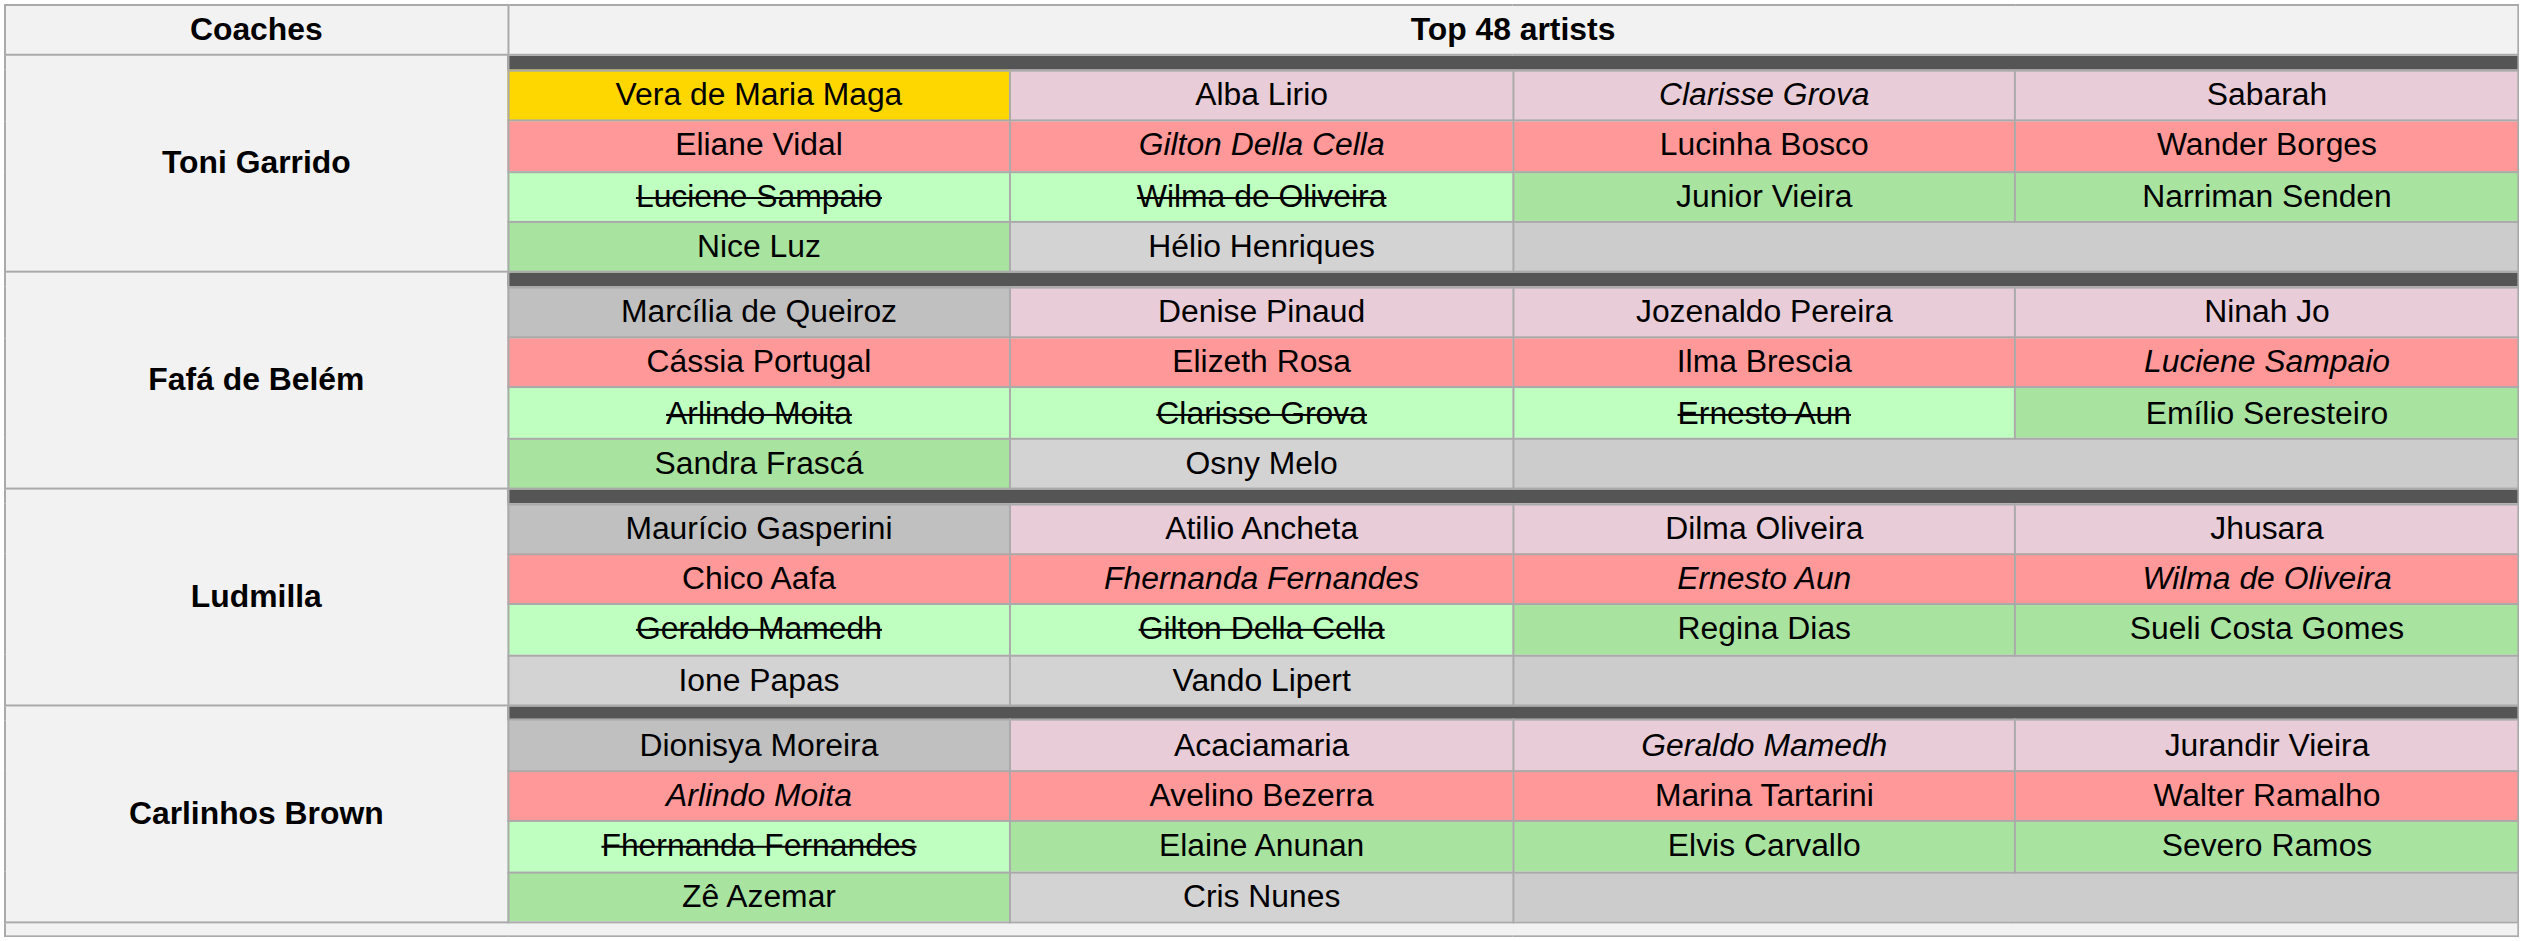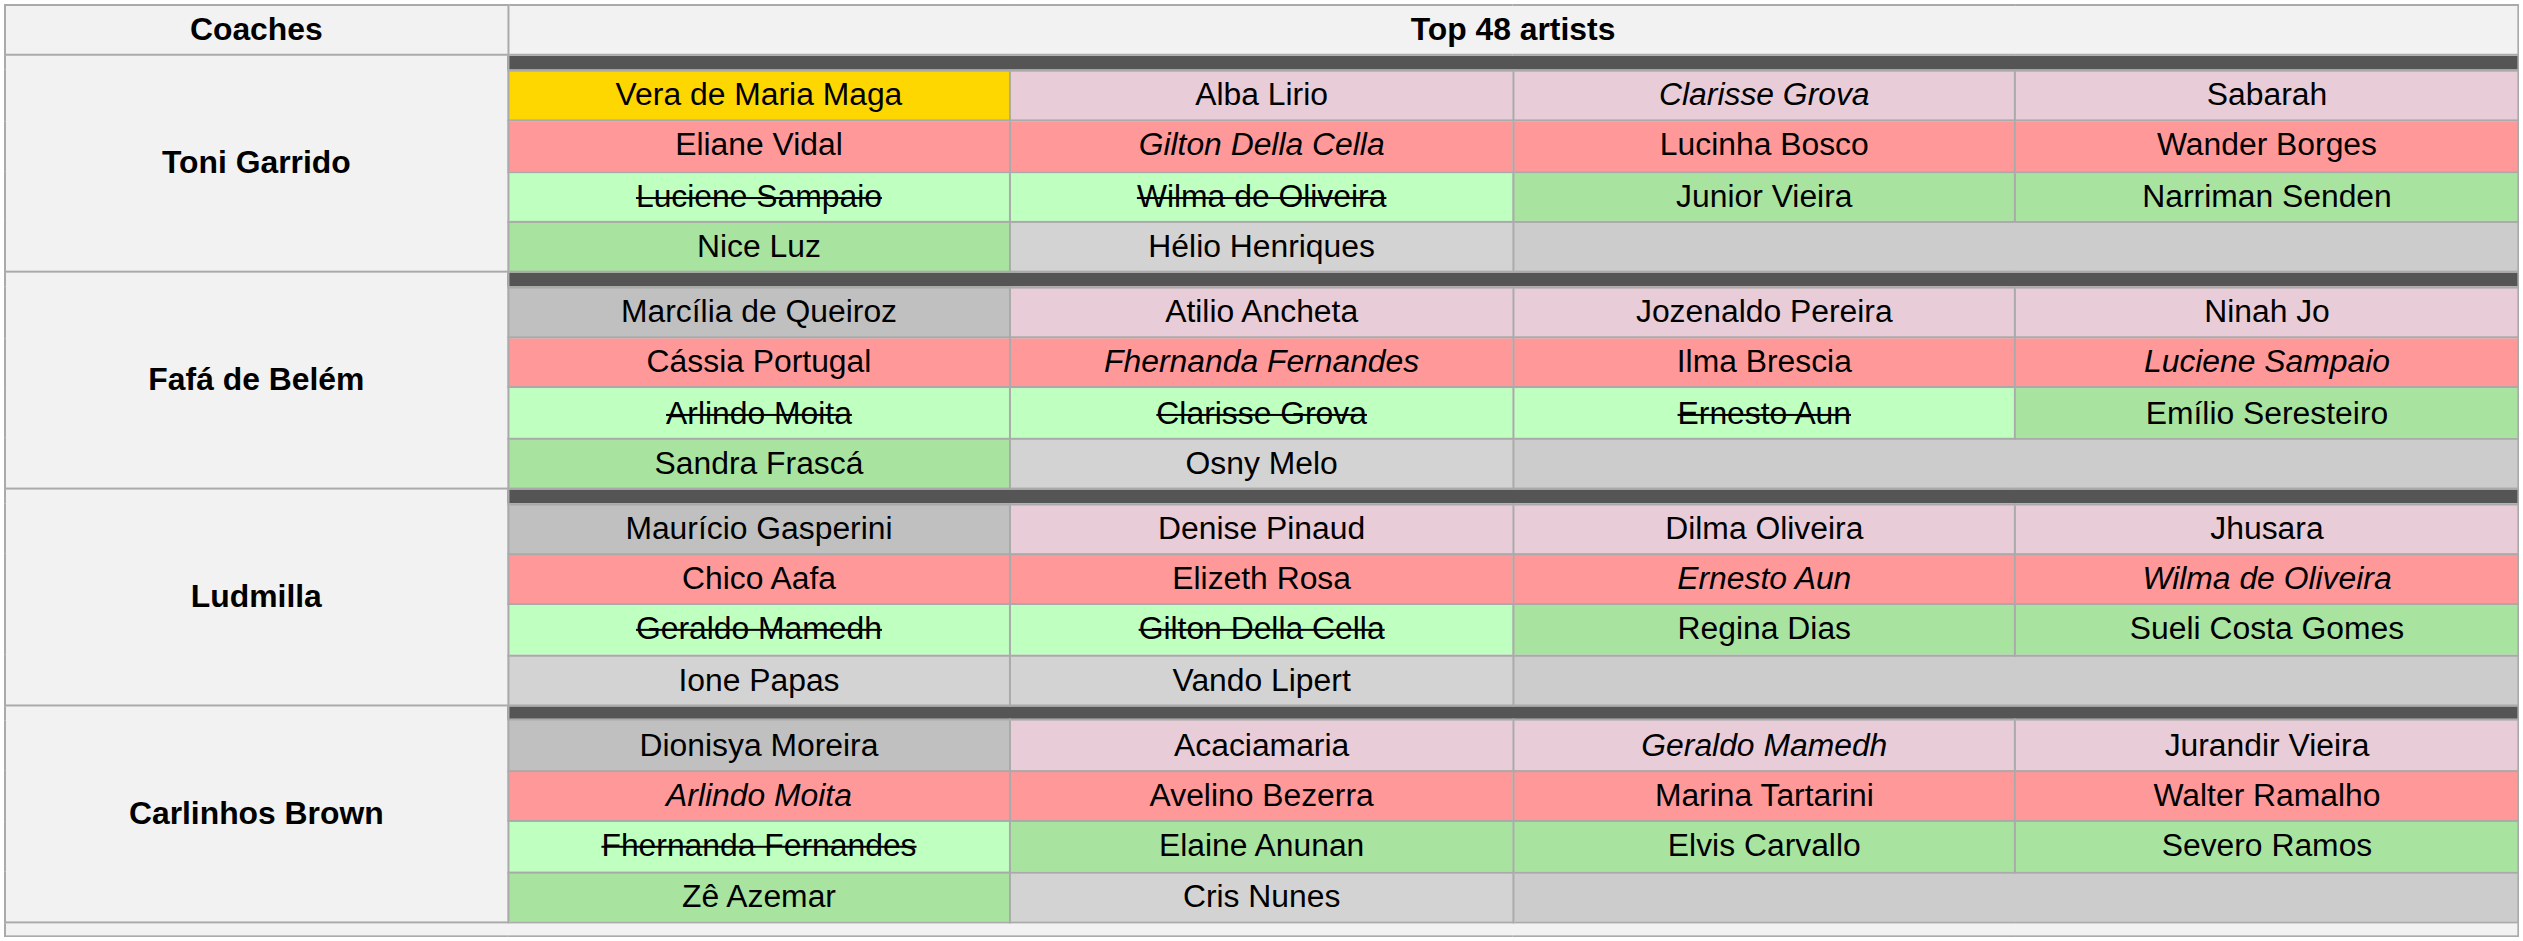 <table class="wikitable" style="text-align:center; width:100%;">
 <tr>
 <th scope="col">Coaches</th>
 <th scope="col" colspan=5>Top 48 artists</th>
 </tr>
 <tr>
 <th rowspan=5 width="20%">Toni Garrido</th>
 <td bgcolor=555555 colspan=5></td>
 </tr>
 <tr>
 <td bgcolor=#FFD700 width="20%">Vera de Maria Maga</td>
 <td bgcolor=#E8CCD7 width="20%">Alba Lirio</td>
 <td bgcolor=#E8CCD7 width="20%"><em>Clarisse Grova</em></td>
 <td bgcolor=#E8CCD7>Sabarah</td>
 </tr>
 <tr>
 <td bgcolor=#FF9999>Eliane Vidal</td>
 <td bgcolor=#FF9999><em>Gilton Della Cella</em></td>
 <td bgcolor=#FF9999>Lucinha Bosco</td>
 <td bgcolor=#FF9999>Wander Borges</td>
 </tr>
 <tr>
 <td bgcolor=#BFFFC0><s>Luciene Sampaio</s></td>
 <td bgcolor=#BFFFC0><s>Wilma de Oliveira</s></td>
 <td bgcolor=#A8E4A0>Junior Vieira</td>
 <td bgcolor=#A8E4A0>Narriman Senden</td>
 </tr>
 <tr>
 <td bgcolor=#A8E4A0>Nice Luz</td>
 <td bgcolor=#D3D3D3>Hélio Henriques</td>
 <td bgcolor=#CCCCCC colspan=2></td>
 </tr>
 <tr>
 <th rowspan=5>Fafá de Belém</th>
 <td bgcolor=555555 colspan=5></td>
 </tr>
 <tr>
 <td bgcolor=#C0C0C0>Marcília de Queiroz</td>
-<td bgcolor=#E8CCD7>Denise Pinaud</td>
+<td bgcolor=#E8CCD7>Atilio Ancheta</td>
 <td bgcolor=#E8CCD7>Jozenaldo Pereira</td>
 <td bgcolor=#E8CCD7>Ninah Jo</td>
 </tr>
 <tr>
 <td bgcolor=#FF9999>Cássia Portugal</td>
-<td bgcolor=#FF9999>Elizeth Rosa</td>
+<td bgcolor=#FF9999><em>Fhernanda Fernandes</em></td>
 <td bgcolor=#FF9999>Ilma Brescia</td>
 <td bgcolor=#FF9999><em>Luciene Sampaio</em></td>
 </tr>
 <tr>
 <td bgcolor=#BFFFC0><s>Arlindo Moita</s></td>
 <td bgcolor=#BFFFC0><s>Clarisse Grova</s></td>
 <td bgcolor=#BFFFC0><s>Ernesto Aun</s></td>
 <td bgcolor=#A8E4A0>Emílio Seresteiro</td>
 </tr>
 <tr>
 <td bgcolor=#A8E4A0>Sandra Frascá</td>
 <td bgcolor=#D3D3D3>Osny Melo</td>
 <td bgcolor=#CCCCCC colspan=2></td>
 </tr>
 <tr>
 <th rowspan=5>Ludmilla</th>
 <td bgcolor=555555 colspan=5></td>
 </tr>
 <tr>
 <td bgcolor=#C0C0C0>Maurício Gasperini</td>
-<td bgcolor=#E8CCD7>Atilio Ancheta</td>
+<td bgcolor=#E8CCD7>Denise Pinaud</td>
 <td bgcolor=#E8CCD7>Dilma Oliveira</td>
 <td bgcolor=#E8CCD7 width="20%">Jhusara</td>
 </tr>
 <tr>
 <td bgcolor=#FF9999>Chico Aafa</td>
-<td bgcolor=#FF9999><em>Fhernanda Fernandes</em></td>
+<td bgcolor=#FF9999>Elizeth Rosa</td>
 <td bgcolor=#FF9999><em>Ernesto Aun</em></td>
 <td bgcolor=#FF9999><em>Wilma de Oliveira</em></td>
 </tr>
 <tr>
 <td bgcolor=#BFFFC0><s>Geraldo Mamedh</s></td>
 <td bgcolor=#BFFFC0><s>Gilton Della Cella</s></td>
 <td bgcolor=#A8E4A0>Regina Dias</td>
 <td bgcolor=#A8E4A0>Sueli Costa Gomes</td>
 </tr>
 <tr>
 <td bgcolor=#D3D3D3>Ione Papas</td>
 <td bgcolor=#D3D3D3>Vando Lipert</td>
 <td bgcolor=#CCCCCC colspan=2></td>
 </tr>
 <tr>
 <th rowspan=5>Carlinhos Brown</th>
 <td bgcolor=555555 colspan=5></td>
 </tr>
 <tr>
 <td bgcolor=#C0C0C0>Dionisya Moreira</td>
 <td bgcolor=#E8CCD7>Acaciamaria</td>
 <td bgcolor=#E8CCD7><em>Geraldo Mamedh</em></td>
 <td bgcolor=#E8CCD7>Jurandir Vieira</td>
 </tr>
 <tr>
 <td bgcolor=#FF9999><em>Arlindo Moita</em></td>
 <td bgcolor=#FF9999>Avelino Bezerra</td>
 <td bgcolor=#FF9999>Marina Tartarini</td>
 <td bgcolor=#FF9999>Walter Ramalho</td>
 </tr>
 <tr>
 <td bgcolor=#BFFFC0><s>Fhernanda Fernandes</s></td>
 <td bgcolor=#A8E4A0>Elaine Anunan</td>
 <td bgcolor=#A8E4A0>Elvis Carvallo</td>
 <td bgcolor=#A8E4A0>Severo Ramos</td>
 </tr>
 <tr>
 <td bgcolor=#A8E4A0>Zê Azemar</td>
 <td bgcolor=#D3D3D3>Cris Nunes</td>
 <td bgcolor=#CCCCCC colspan=2></td>
 </tr>
 <tr>
 <th style="font-size:95%; line-height:12px" colspan=5></th>
 </tr>
 </table>
